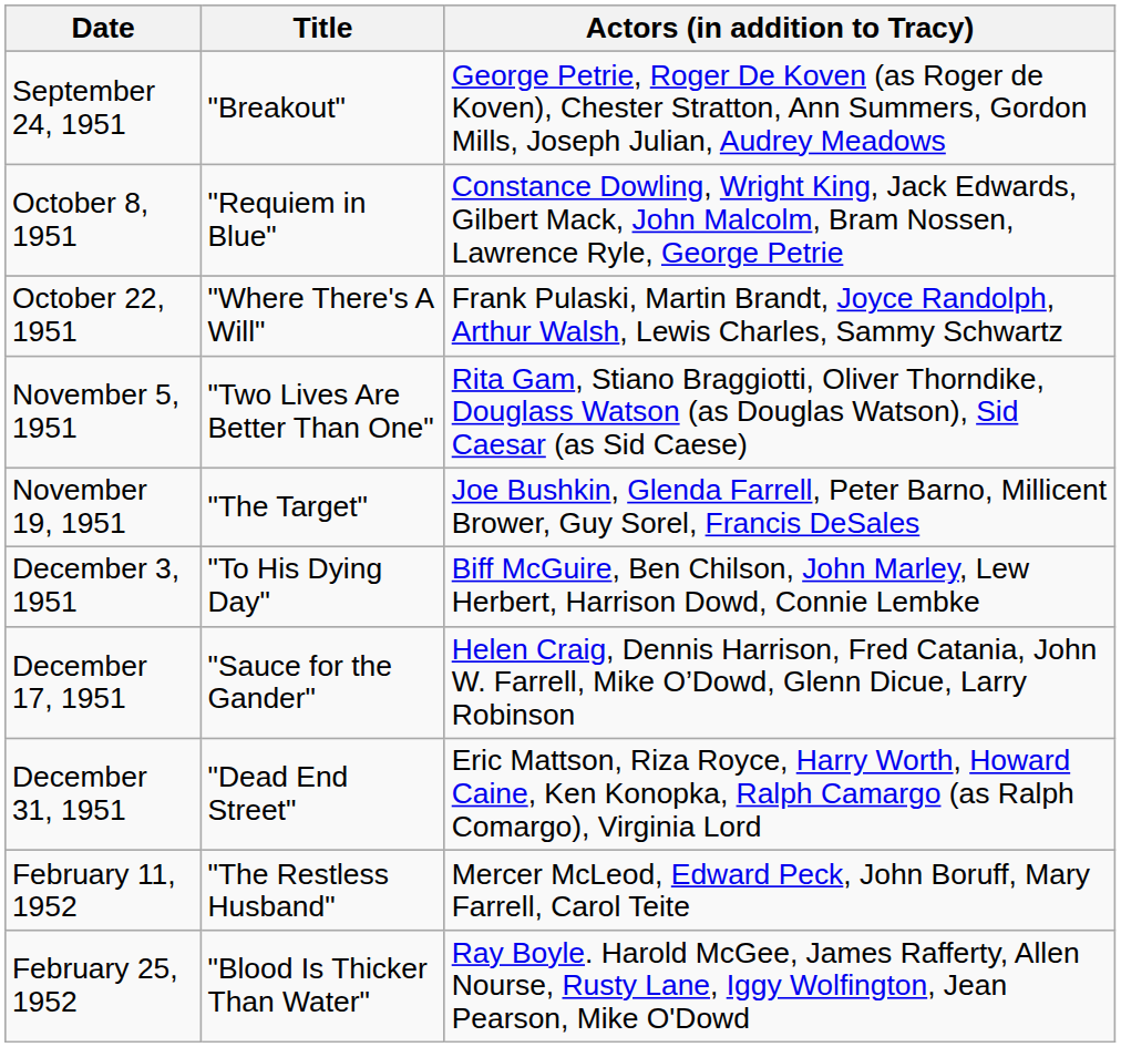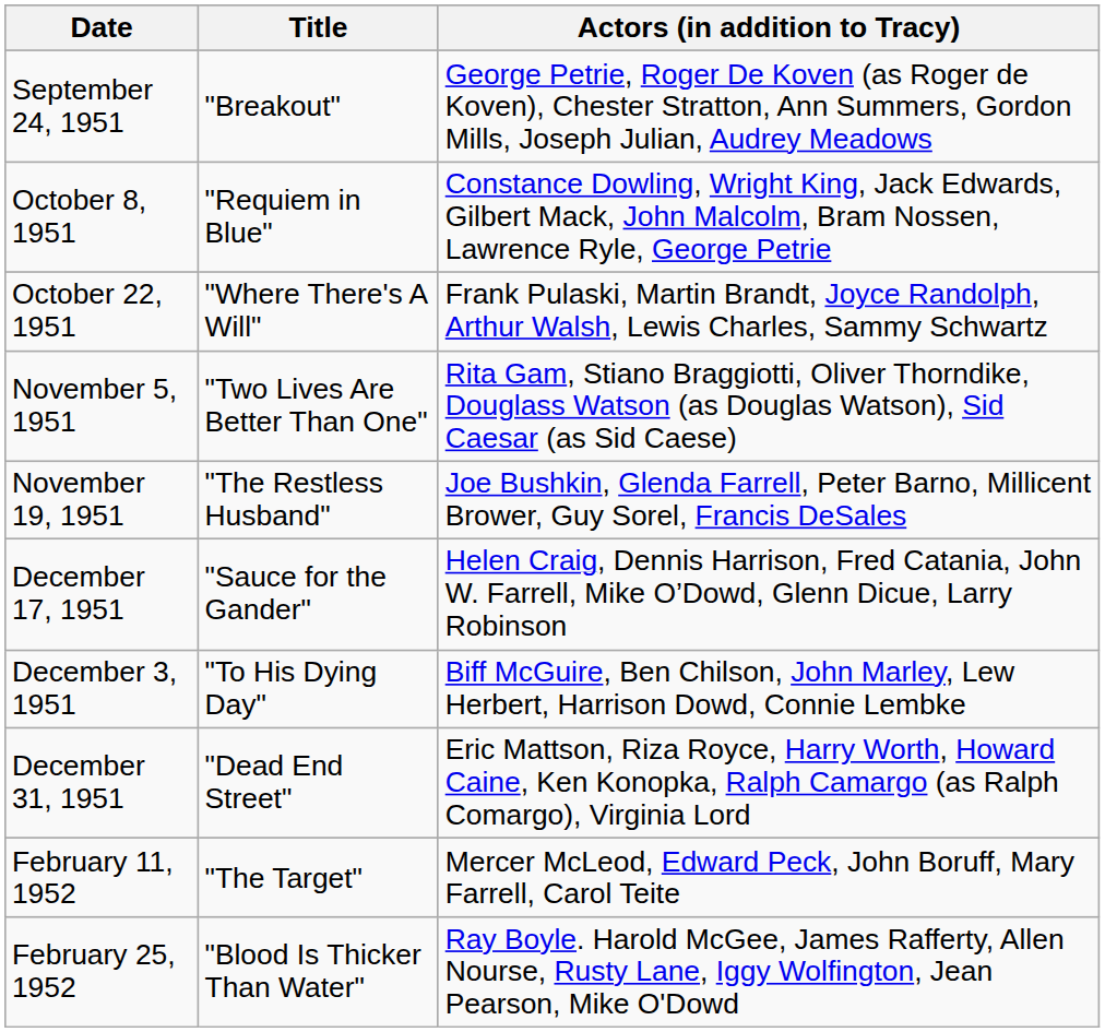 <table class="wikitable">
 <tr>
 <th>Date</th>
 <th>Title</th>
 <th>Actors (in addition to Tracy)</th>
 </tr>
 <tr>
 <td>September 24, 1951</td>
 <td>"Breakout"</td>
 <td><a href='#'>George Petrie</a>, <a href='#'>Roger De Koven</a> (as Roger de Koven), Chester Stratton, Ann Summers, Gordon Mills, Joseph Julian, <a href='#'>Audrey Meadows</a></td>
 </tr>
 <tr>
 <td>October 8, 1951</td>
 <td>"Requiem in Blue"</td>
 <td><a href='#'>Constance Dowling</a>, <a href='#'>Wright King</a>, Jack Edwards, Gilbert Mack, <a href='#'>John Malcolm</a>, Bram Nossen, Lawrence Ryle, <a href='#'>George Petrie</a></td>
 </tr>
 <tr>
 <td>October 22, 1951</td>
 <td>"Where There's A Will"</td>
 <td>Frank Pulaski, Martin Brandt, <a href='#'>Joyce Randolph</a>, <a href='#'>Arthur Walsh</a>, Lewis Charles, Sammy Schwartz</td>
 </tr>
 <tr>
 <td>November 5, 1951</td>
 <td>"Two Lives Are Better Than One"</td>
 <td><a href='#'>Rita Gam</a>, Stiano Braggiotti, Oliver Thorndike, <a href='#'>Douglass Watson</a> (as Douglas Watson), <a href='#'>Sid Caesar</a> (as Sid Caese)</td>
 </tr>
 <tr>
 <td>November 19, 1951</td>
-<td>"The Target"</td>
+<td>"The Restless Husband"</td>
 <td><a href='#'>Joe Bushkin</a>, <a href='#'>Glenda Farrell</a>, Peter Barno, Millicent Brower, Guy Sorel, <a href='#'>Francis DeSales</a></td>
+</tr>
+<tr>
+<td>December 17, 1951</td>
+<td>"Sauce for the Gander"</td>
+<td><a href='#'>Helen Craig</a>, Dennis Harrison, Fred Catania, John W. Farrell, Mike O’Dowd, Glenn Dicue, Larry Robinson</td>
 </tr>
 <tr>
 <td>December 3, 1951</td>
 <td>"To His Dying Day"</td>
 <td><a href='#'>Biff McGuire</a>, Ben Chilson, <a href='#'>John Marley</a>, Lew Herbert, Harrison Dowd, Connie Lembke</td>
-</tr>
-<tr>
-<td>December 17, 1951</td>
-<td>"Sauce for the Gander"</td>
-<td><a href='#'>Helen Craig</a>, Dennis Harrison, Fred Catania, John W. Farrell, Mike O’Dowd, Glenn Dicue, Larry Robinson</td>
 </tr>
 <tr>
 <td>December 31, 1951</td>
 <td>"Dead End Street"</td>
 <td>Eric Mattson, Riza Royce, <a href='#'>Harry Worth</a>, <a href='#'>Howard Caine</a>, Ken Konopka, <a href='#'>Ralph Camargo</a> (as Ralph Comargo), Virginia Lord</td>
 </tr>
 <tr>
 <td>February 11, 1952</td>
-<td>"The Restless Husband"</td>
+<td>"The Target"</td>
 <td>Mercer McLeod, <a href='#'>Edward Peck</a>, John Boruff, Mary Farrell, Carol Teite</td>
 </tr>
 <tr>
 <td>February 25, 1952</td>
 <td>"Blood Is Thicker Than Water"</td>
 <td><a href='#'>Ray Boyle</a>. Harold McGee, James Rafferty, Allen Nourse, <a href='#'>Rusty Lane</a>, <a href='#'>Iggy Wolfington</a>, Jean Pearson, Mike O'Dowd</td>
 </tr>
 </table>
